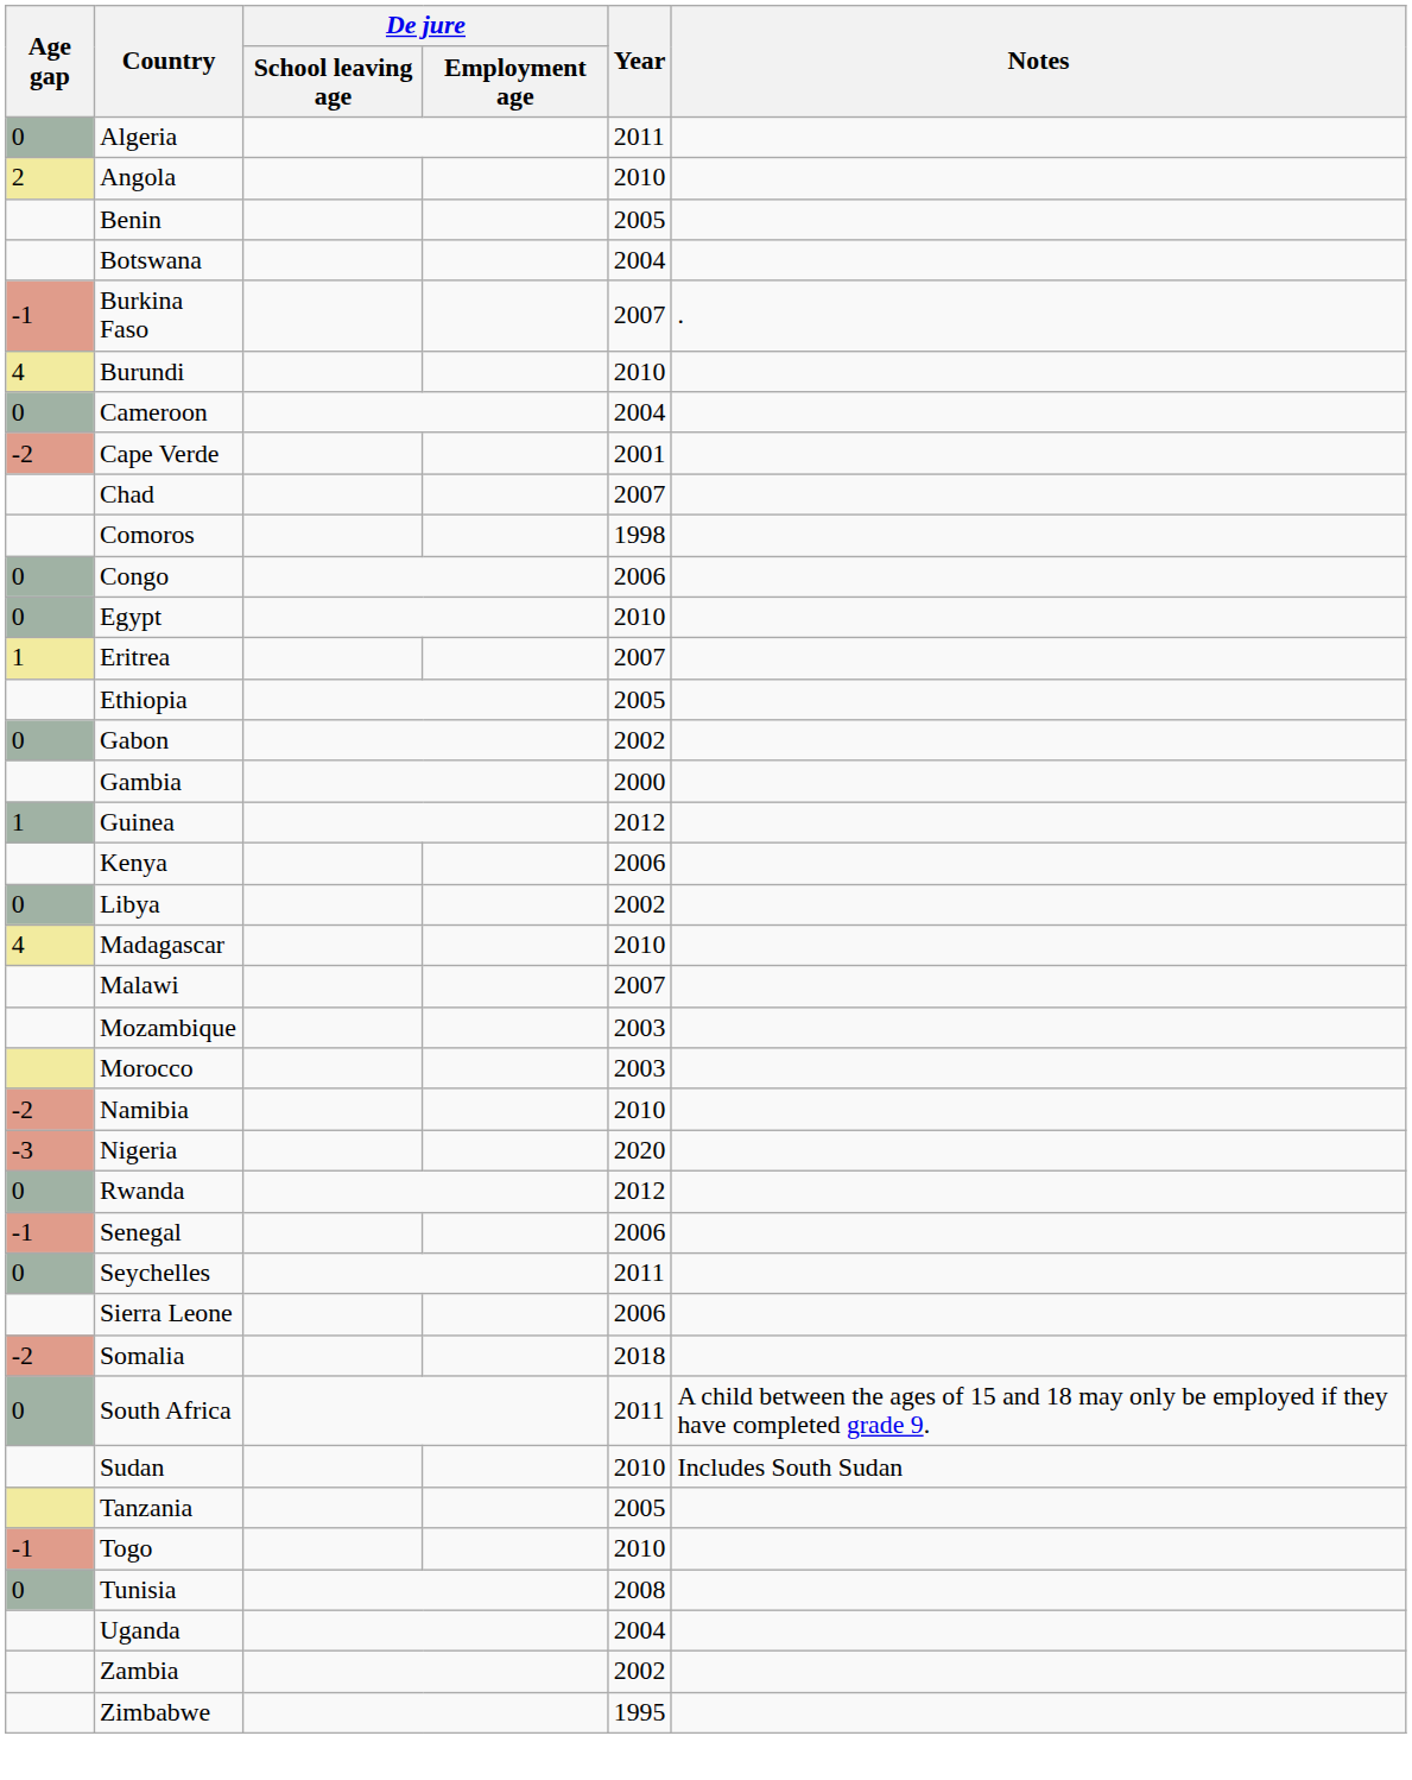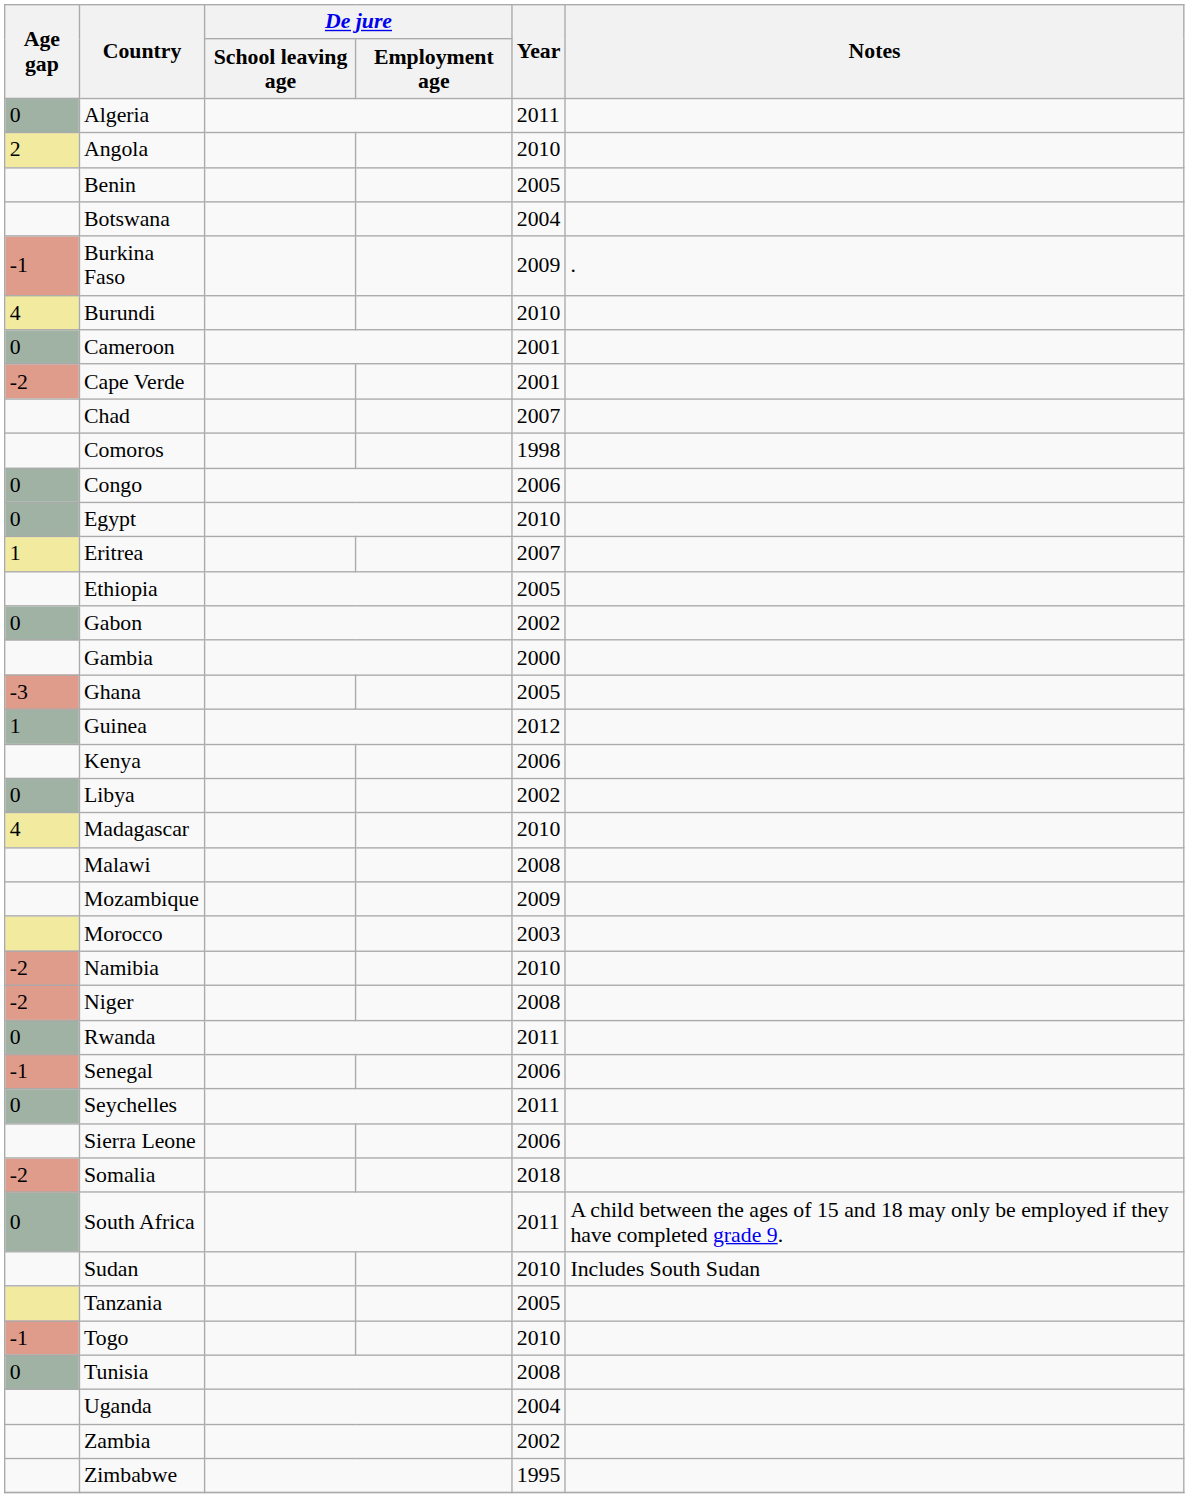 <table class="wikitable sortable">
 <tr>
 <th rowspan=2>Age gap</th>
 <th rowspan=2>Country</th>
 <th colspan=2><em><a href='#'>De jure</a></em></th>
 <th rowspan=2>Year</th>
 <th rowspan=2>Notes</th>
 </tr>
 <tr>
 <th>School leaving age</th>
 <th>Employment age</th>
 </tr>
 <tr>
 <td style="background:#A0B2A4;">0</td>
 <td>Algeria</td>
 <td colspan="2"></td>
 <td>2011</td>
 <td></td>
 </tr>
 <tr>
 <td style="background:#f2eb9f;">2</td>
 <td>Angola</td>
 <td></td>
 <td></td>
 <td>2010</td>
 <td></td>
 </tr>
 <tr>
 <td></td>
 <td>Benin</td>
 <td></td>
 <td></td>
 <td>2005</td>
 <td></td>
 </tr>
 <tr>
 <td></td>
 <td>Botswana</td>
 <td></td>
 <td></td>
 <td>2004</td>
 <td></td>
 </tr>
 <tr>
 <td style="background:#E09C8B;">-1</td>
 <td>Burkina Faso</td>
 <td></td>
 <td></td>
-<td>2007</td>
+<td>2009</td>
 <td>.</td>
 </tr>
 <tr>
 <td style="background:#f2eb9f;">4</td>
 <td>Burundi</td>
 <td></td>
 <td></td>
 <td>2010</td>
 <td></td>
 </tr>
 <tr>
 <td style="background:#A0B2A4;">0</td>
 <td>Cameroon</td>
 <td colspan="2"></td>
-<td>2004</td>
+<td>2001</td>
 <td></td>
 </tr>
 <tr>
 <td style="background:#E09C8B;">-2</td>
 <td>Cape Verde</td>
 <td></td>
 <td></td>
 <td>2001</td>
 <td></td>
 </tr>
 <tr>
 <td></td>
 <td>Chad</td>
 <td></td>
 <td></td>
 <td>2007</td>
 <td></td>
 </tr>
 <tr>
 <td></td>
 <td>Comoros</td>
 <td></td>
 <td></td>
 <td>1998</td>
 <td></td>
 </tr>
 <tr>
 <td style="background:#A0B2A4;">0</td>
 <td>Congo</td>
 <td colspan="2"></td>
 <td>2006</td>
 <td></td>
 </tr>
 <tr>
 <td style="background:#A0B2A4;">0</td>
 <td>Egypt</td>
 <td colspan="2"></td>
 <td>2010</td>
 <td></td>
 </tr>
 <tr>
 <td style="background:#f2eb9f;">1</td>
 <td>Eritrea</td>
 <td></td>
 <td></td>
 <td>2007</td>
 <td></td>
 </tr>
 <tr>
 <td></td>
 <td>Ethiopia</td>
 <td colspan="2"></td>
 <td>2005</td>
 <td></td>
 </tr>
 <tr>
 <td style="background:#A0B2A4;">0</td>
 <td>Gabon</td>
 <td colspan="2"></td>
 <td>2002</td>
 <td></td>
 </tr>
 <tr>
 <td></td>
 <td>Gambia</td>
 <td colspan="2"></td>
 <td>2000</td>
 <td></td>
 </tr>
 <tr>
+<td style="background:#E09C8B;">-3</td>
+<td>Ghana</td>
+<td></td>
+<td></td>
+<td>2005</td>
+<td></td>
+</tr>
+<tr>
 <td style="background:#A0B2A4;">1</td>
 <td>Guinea</td>
 <td colspan="2"></td>
 <td>2012</td>
 <td></td>
 </tr>
 <tr>
 <td></td>
 <td>Kenya</td>
 <td></td>
 <td></td>
 <td>2006</td>
 <td></td>
 </tr>
 <tr>
 <td style="background:#A0B2A4;">0</td>
 <td>Libya</td>
 <td></td>
 <td></td>
 <td>2002</td>
 <td></td>
 </tr>
 <tr>
 <td style="background:#f2eb9f;">4</td>
 <td>Madagascar</td>
 <td></td>
 <td></td>
 <td>2010</td>
 <td></td>
 </tr>
 <tr>
 <td></td>
 <td>Malawi</td>
 <td></td>
 <td></td>
-<td>2007</td>
+<td>2008</td>
 <td></td>
 </tr>
 <tr>
 <td></td>
 <td>Mozambique</td>
 <td></td>
 <td></td>
-<td>2003</td>
+<td>2009</td>
 <td></td>
 </tr>
 <tr>
 <td style="background:#f2eb9f;"></td>
 <td>Morocco</td>
 <td></td>
 <td></td>
 <td>2003</td>
 <td></td>
 </tr>
 <tr>
 <td style="background:#E09C8B;">-2</td>
 <td>Namibia</td>
 <td></td>
 <td></td>
 <td>2010</td>
 <td></td>
 </tr>
 <tr>
-<td style="background:#E09C8B;">-3</td>
-<td>Nigeria</td>
+<td style="background:#E09C8B;">-2</td>
+<td>Niger</td>
 <td></td>
 <td></td>
-<td>2020</td>
+<td>2008</td>
 <td></td>
 </tr>
 <tr>
 <td style="background:#A0B2A4;">0</td>
 <td>Rwanda</td>
 <td colspan="2"></td>
-<td>2012</td>
+<td>2011</td>
 <td></td>
 </tr>
 <tr>
 <td style="background:#E09C8B;">-1</td>
 <td>Senegal</td>
 <td></td>
 <td></td>
 <td>2006</td>
 <td></td>
 </tr>
 <tr>
 <td style="background:#A0B2A4;">0</td>
 <td>Seychelles</td>
 <td colspan="2"></td>
 <td>2011</td>
 <td></td>
 </tr>
 <tr>
 <td></td>
 <td>Sierra Leone</td>
 <td></td>
 <td></td>
 <td>2006</td>
 <td></td>
 </tr>
 <tr>
 <td style="background:#E09C8B;">-2</td>
 <td>Somalia</td>
 <td></td>
 <td></td>
 <td>2018</td>
 <td></td>
 </tr>
 <tr>
 <td style="background:#A0B2A4;">0</td>
 <td>South Africa</td>
 <td colspan="2"></td>
 <td>2011</td>
 <td>A child between the ages of 15 and 18 may only be employed if they have completed <a href='#'>grade 9</a>.</td>
 </tr>
 <tr>
 <td></td>
 <td>Sudan</td>
 <td></td>
 <td></td>
 <td>2010</td>
 <td>Includes South Sudan</td>
 </tr>
 <tr>
 <td style="background:#f2eb9f;"></td>
 <td>Tanzania</td>
 <td></td>
 <td></td>
 <td>2005</td>
 <td></td>
 </tr>
 <tr>
 <td style="background:#E09C8B;">-1</td>
 <td>Togo</td>
 <td></td>
 <td></td>
 <td>2010</td>
 <td></td>
 </tr>
 <tr>
 <td style="background:#A0B2A4;">0</td>
 <td>Tunisia</td>
 <td colspan="2"></td>
 <td>2008</td>
 <td></td>
 </tr>
 <tr>
 <td></td>
 <td>Uganda</td>
 <td colspan="2"></td>
 <td>2004</td>
 <td></td>
 </tr>
 <tr>
 <td></td>
 <td>Zambia</td>
 <td colspan="2"></td>
 <td>2002</td>
 <td></td>
 </tr>
 <tr>
 <td></td>
 <td>Zimbabwe</td>
 <td colspan="2"></td>
 <td>1995</td>
 <td></td>
 </tr>
 <tr>
 </tr>
 </table>
